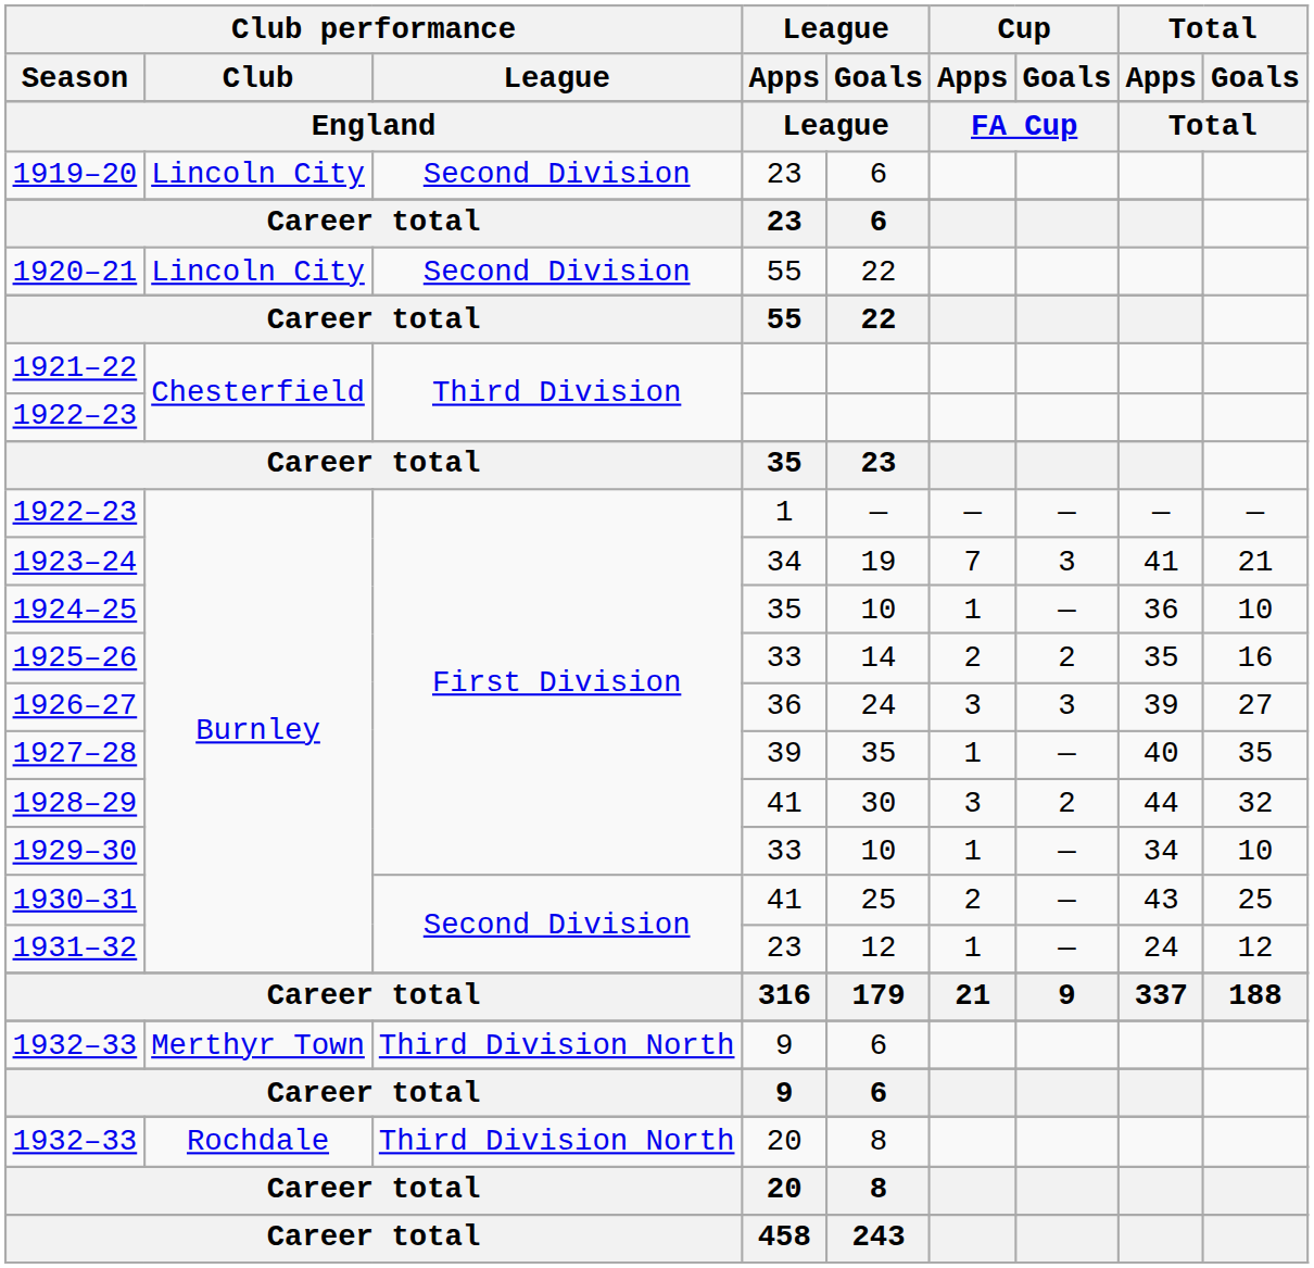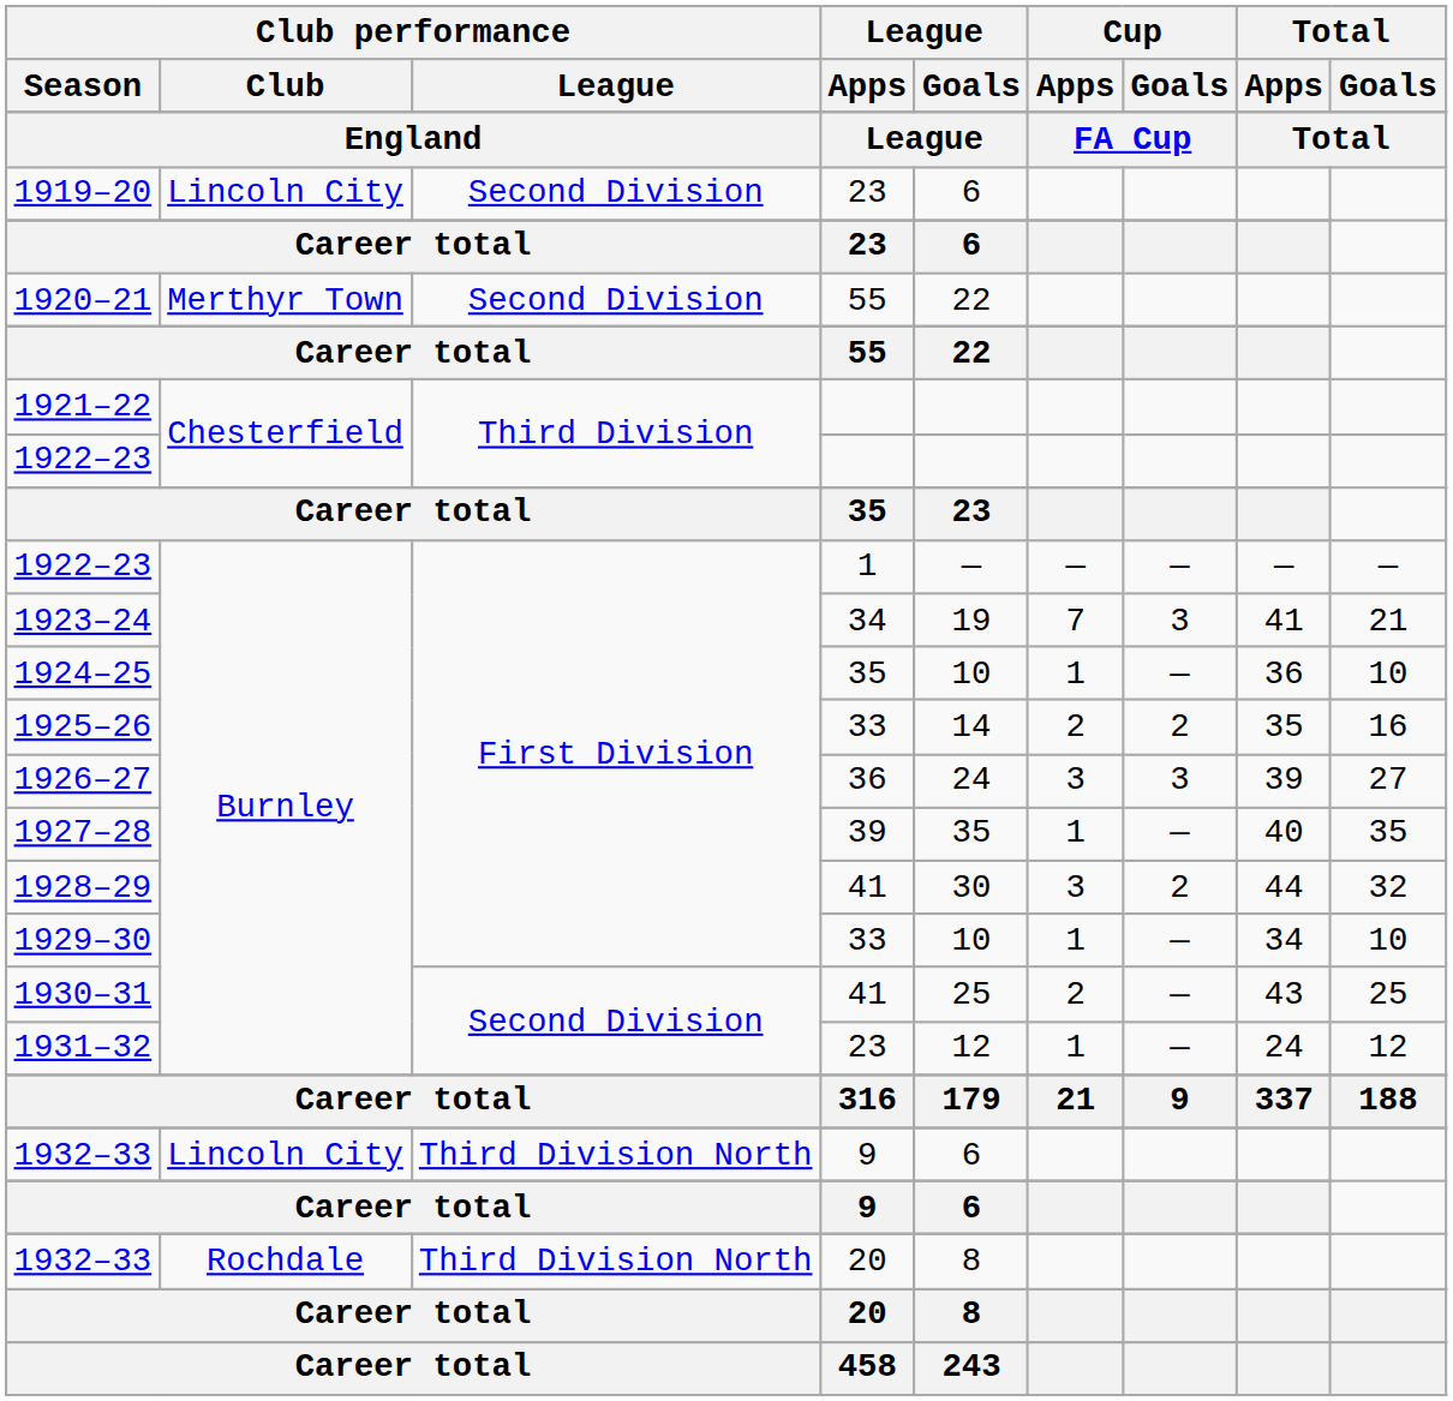 <table class="wikitable" style="text-align:center">
 <tr>
 <th colspan=3>Club performance</th>
 <th colspan=2>League</th>
 <th colspan=2>Cup</th>
 <th colspan=2>Total</th>
 </tr>
 <tr>
 <th>Season</th>
 <th>Club</th>
 <th>League</th>
 <th>Apps</th>
 <th>Goals</th>
 <th>Apps</th>
 <th>Goals</th>
 <th>Apps</th>
 <th>Goals</th>
 </tr>
 <tr>
 </tr>
 <tr>
 <th colspan=3>England</th>
 <th colspan=2>League</th>
 <th colspan=2><a href='#'>FA Cup</a></th>
 <th colspan=2>Total</th>
 </tr>
 <tr>
 <td><a href='#'>1919–20</a></td>
 <td><a href='#'>Lincoln City</a></td>
 <td><a href='#'>Second Division</a></td>
 <td>23</td>
 <td>6</td>
 <td></td>
 <td></td>
 <td></td>
 <td></td>
 </tr>
 <tr>
 </tr>
 <tr>
 <th colspan=3>Career total</th>
 <th>23</th>
 <th>6</th>
 <th></th>
 <th></th>
 <th></th>
 </tr>
 <tr>
 <td><a href='#'>1920–21</a></td>
-<td><a href='#'>Lincoln City</a></td>
+<td><a href='#'>Merthyr Town</a></td>
 <td><a href='#'>Second Division</a></td>
 <td>55</td>
 <td>22</td>
 <td></td>
 <td></td>
 <td></td>
 <td></td>
 </tr>
 <tr>
 </tr>
 <tr>
 <th colspan=3>Career total</th>
 <th>55</th>
 <th>22</th>
 <th></th>
 <th></th>
 <th></th>
 </tr>
 <tr>
 <td><a href='#'>1921–22</a></td>
 <td rowspan="2"><a href='#'>Chesterfield</a></td>
 <td rowspan="2"><a href='#'>Third Division</a></td>
 <td></td>
 <td></td>
 <td></td>
 <td></td>
 <td></td>
 <td></td>
 </tr>
 <tr>
 <td><a href='#'>1922–23</a></td>
 <td></td>
 <td></td>
 <td></td>
 <td></td>
 <td></td>
 <td></td>
 </tr>
 <tr>
 </tr>
 <tr>
 <th colspan=3>Career total</th>
 <th>35</th>
 <th>23</th>
 <th></th>
 <th></th>
 <th></th>
 </tr>
 <tr>
 <td><a href='#'>1922–23</a></td>
 <td rowspan="10"><a href='#'>Burnley</a></td>
 <td rowspan="8"><a href='#'>First Division</a></td>
 <td>1</td>
 <td>—</td>
 <td>—</td>
 <td>—</td>
 <td>—</td>
 <td>—</td>
 </tr>
 <tr>
 <td><a href='#'>1923–24</a></td>
 <td>34</td>
 <td>19</td>
 <td>7</td>
 <td>3</td>
 <td>41</td>
 <td>21</td>
 </tr>
 <tr>
 <td><a href='#'>1924–25</a></td>
 <td>35</td>
 <td>10</td>
 <td>1</td>
 <td>—</td>
 <td>36</td>
 <td>10</td>
 </tr>
 <tr>
 <td><a href='#'>1925–26</a></td>
 <td>33</td>
 <td>14</td>
 <td>2</td>
 <td>2</td>
 <td>35</td>
 <td>16</td>
 </tr>
 <tr>
 <td><a href='#'>1926–27</a></td>
 <td>36</td>
 <td>24</td>
 <td>3</td>
 <td>3</td>
 <td>39</td>
 <td>27</td>
 </tr>
 <tr>
 <td><a href='#'>1927–28</a></td>
 <td>39</td>
 <td>35</td>
 <td>1</td>
 <td>—</td>
 <td>40</td>
 <td>35</td>
 </tr>
 <tr>
 <td><a href='#'>1928–29</a></td>
 <td>41</td>
 <td>30</td>
 <td>3</td>
 <td>2</td>
 <td>44</td>
 <td>32</td>
 </tr>
 <tr>
 <td><a href='#'>1929–30</a></td>
 <td>33</td>
 <td>10</td>
 <td>1</td>
 <td>—</td>
 <td>34</td>
 <td>10</td>
 </tr>
 <tr>
 <td><a href='#'>1930–31</a></td>
 <td rowspan="2"><a href='#'>Second Division</a></td>
 <td>41</td>
 <td>25</td>
 <td>2</td>
 <td>—</td>
 <td>43</td>
 <td>25</td>
 </tr>
 <tr>
 <td><a href='#'>1931–32</a></td>
 <td>23</td>
 <td>12</td>
 <td>1</td>
 <td>—</td>
 <td>24</td>
 <td>12</td>
 </tr>
 <tr>
 </tr>
 <tr>
 <th colspan=3>Career total</th>
 <th>316</th>
 <th>179</th>
 <th>21</th>
 <th>9</th>
 <th>337</th>
 <th>188</th>
 </tr>
 <tr>
 </tr>
 <tr>
 <td><a href='#'>1932–33</a></td>
-<td><a href='#'>Merthyr Town</a></td>
+<td><a href='#'>Lincoln City</a></td>
 <td><a href='#'>Third Division North</a></td>
 <td>9</td>
 <td>6</td>
 <td></td>
 <td></td>
 <td></td>
 <td></td>
 </tr>
 <tr>
 </tr>
 <tr>
 <th colspan=3>Career total</th>
 <th>9</th>
 <th>6</th>
 <th></th>
 <th></th>
 <th></th>
 </tr>
 <tr>
 </tr>
 <tr>
 <td><a href='#'>1932–33</a></td>
 <td><a href='#'>Rochdale</a></td>
 <td><a href='#'>Third Division North</a></td>
 <td>20</td>
 <td>8</td>
 <td></td>
 <td></td>
 <td></td>
 <td></td>
 </tr>
 <tr>
 </tr>
 <tr>
 <th colspan=3>Career total</th>
 <th>20</th>
 <th>8</th>
 <th></th>
 <th></th>
 <th></th>
 <th></th>
 </tr>
 <tr>
 </tr>
 <tr>
 </tr>
 <tr>
 <th colspan=3>Career total</th>
 <th>458</th>
 <th>243</th>
 <th></th>
 <th></th>
 <th></th>
 <th></th>
 </tr>
 <tr>
 </tr>
 </table>
